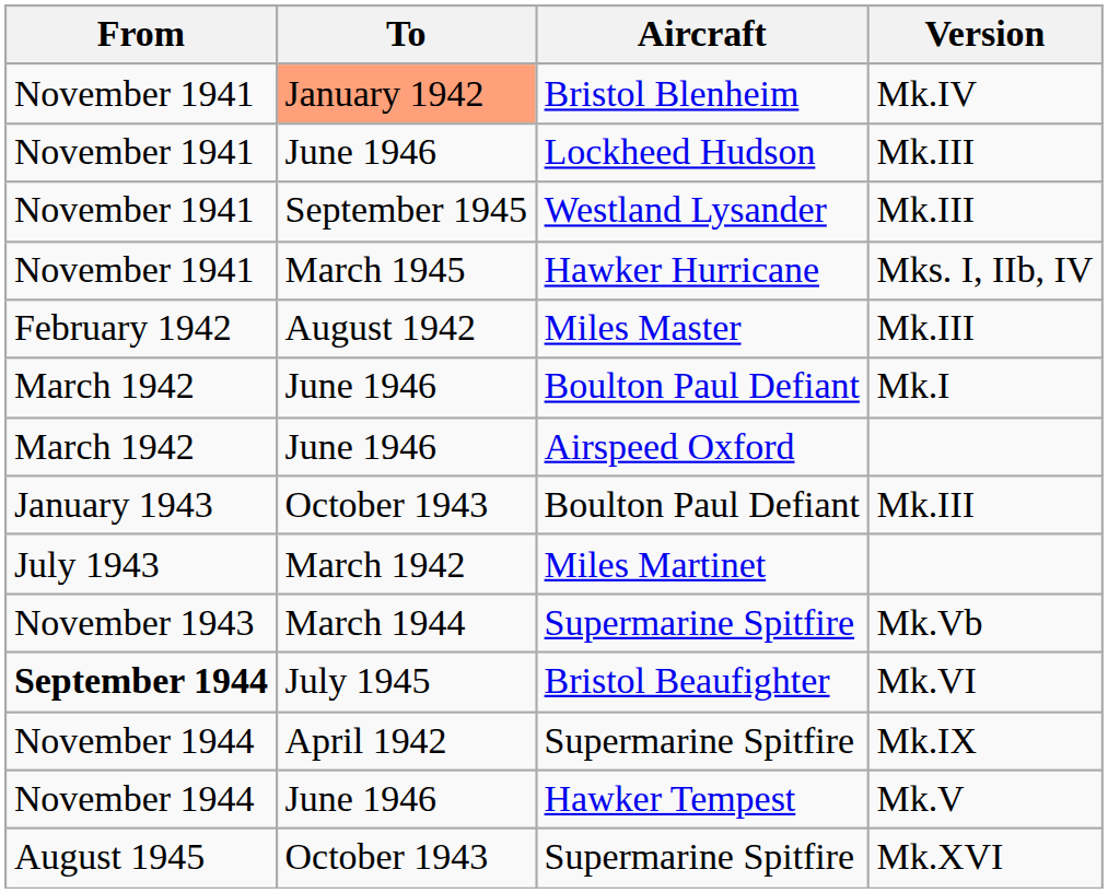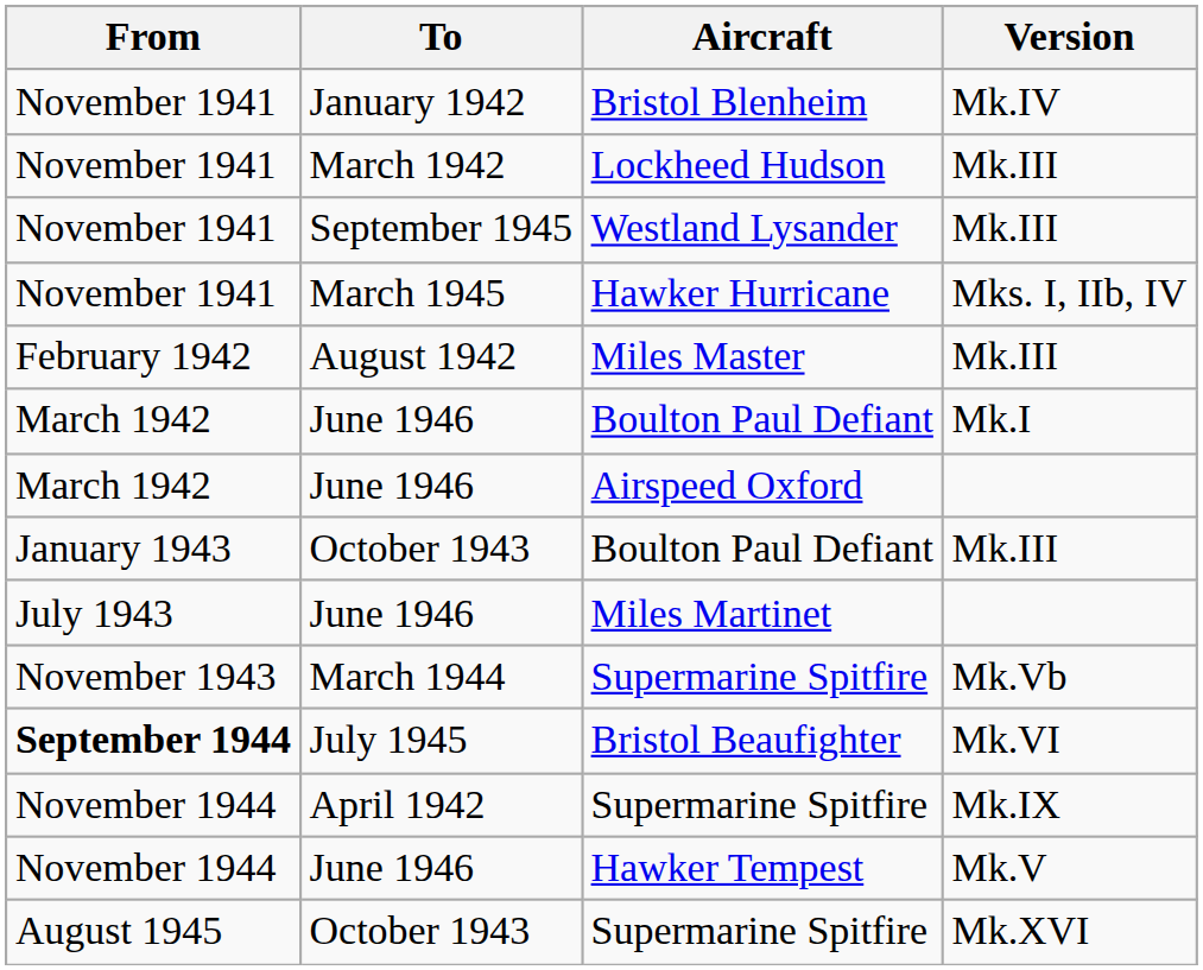 <table class="wikitable">
 <tr>
 <th>From</th>
 <th>To</th>
 <th>Aircraft</th>
 <th>Version</th>
 </tr>
 <tr>
 <td>November 1941</td>
-<td style="background: lightsalmon;">January 1942</td>
+<td>January 1942</td>
 <td><a href='#'>Bristol Blenheim</a></td>
 <td>Mk.IV</td>
 </tr>
 <tr>
 <td>November 1941</td>
-<td>June 1946</td>
+<td>March 1942</td>
 <td><a href='#'>Lockheed Hudson</a></td>
 <td>Mk.III</td>
 </tr>
 <tr>
 <td>November 1941</td>
 <td>September 1945</td>
 <td><a href='#'>Westland Lysander</a></td>
 <td>Mk.III</td>
 </tr>
 <tr>
 <td>November 1941</td>
 <td>March 1945</td>
 <td><a href='#'>Hawker Hurricane</a></td>
 <td>Mks. I, IIb, IV</td>
 </tr>
 <tr>
 <td>February 1942</td>
 <td>August 1942</td>
 <td><a href='#'>Miles Master</a></td>
 <td>Mk.III</td>
 </tr>
 <tr>
 <td>March 1942</td>
 <td>June 1946</td>
 <td><a href='#'>Boulton Paul Defiant</a></td>
 <td>Mk.I</td>
 </tr>
 <tr>
 <td>March 1942</td>
 <td>June 1946</td>
 <td><a href='#'>Airspeed Oxford</a></td>
 <td></td>
 </tr>
 <tr>
 <td>January 1943</td>
 <td>October 1943</td>
 <td>Boulton Paul Defiant</td>
 <td>Mk.III</td>
 </tr>
 <tr>
 <td>July 1943</td>
-<td>March 1942</td>
+<td>June 1946</td>
 <td><a href='#'>Miles Martinet</a></td>
 <td></td>
 </tr>
 <tr>
 <td>November 1943</td>
 <td>March 1944</td>
 <td><a href='#'>Supermarine Spitfire</a></td>
 <td>Mk.Vb</td>
 </tr>
 <tr>
 <td><strong>September 1944</strong></td>
 <td>July 1945</td>
 <td><a href='#'>Bristol Beaufighter</a></td>
 <td>Mk.VI</td>
 </tr>
 <tr>
 <td>November 1944</td>
 <td>April 1942</td>
 <td>Supermarine Spitfire</td>
 <td>Mk.IX</td>
 </tr>
 <tr>
 <td>November 1944</td>
 <td>June 1946</td>
 <td><a href='#'>Hawker Tempest</a></td>
 <td>Mk.V</td>
 </tr>
 <tr>
 <td>August 1945</td>
 <td>October 1943</td>
 <td>Supermarine Spitfire</td>
 <td>Mk.XVI</td>
 </tr>
 </table>
